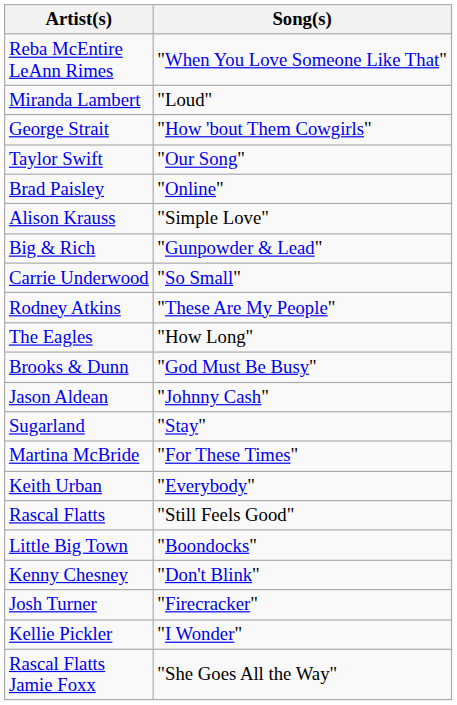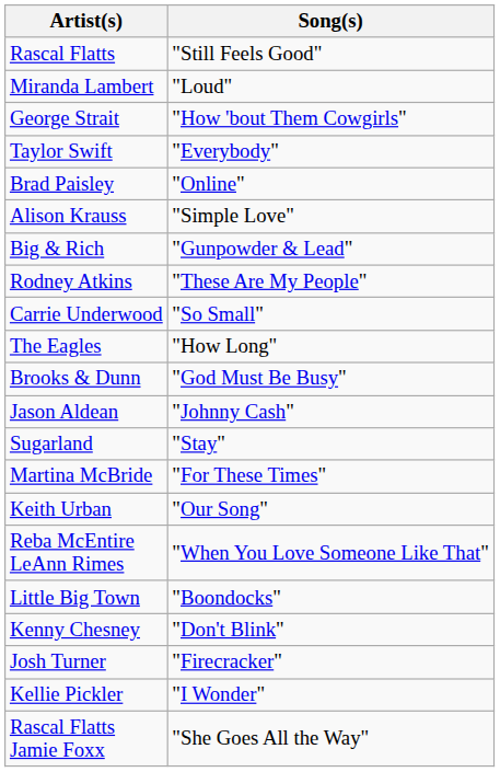 <table class="wikitable">
 <tr>
 <th>Artist(s)</th>
 <th>Song(s)</th>
 </tr>
 <tr>
-<td><a href='#'>Reba McEntire</a><br><a href='#'>LeAnn Rimes</a></td>
-<td>"<a href='#'>When You Love Someone Like That</a>"</td>
+<td><a href='#'>Rascal Flatts</a></td>
+<td>"Still Feels Good"</td>
 </tr>
 <tr>
 <td><a href='#'>Miranda Lambert</a></td>
 <td>"Loud"</td>
 </tr>
 <tr>
 <td><a href='#'>George Strait</a></td>
 <td>"<a href='#'>How 'bout Them Cowgirls</a>"</td>
 </tr>
 <tr>
 <td><a href='#'>Taylor Swift</a></td>
-<td>"<a href='#'>Our Song</a>"</td>
+<td>"<a href='#'>Everybody</a>"</td>
 </tr>
 <tr>
 <td><a href='#'>Brad Paisley</a></td>
 <td>"<a href='#'>Online</a>"</td>
 </tr>
 <tr>
 <td><a href='#'>Alison Krauss</a></td>
 <td>"Simple Love"</td>
 </tr>
 <tr>
 <td><a href='#'>Big & Rich</a></td>
 <td>"<a href='#'>Gunpowder & Lead</a>"</td>
 </tr>
 <tr>
+<td><a href='#'>Rodney Atkins</a></td>
+<td>"<a href='#'>These Are My People</a>"</td>
+</tr>
+<tr>
 <td><a href='#'>Carrie Underwood</a></td>
 <td>"<a href='#'>So Small</a>"</td>
-</tr>
-<tr>
-<td><a href='#'>Rodney Atkins</a></td>
-<td>"<a href='#'>These Are My People</a>"</td>
 </tr>
 <tr>
 <td><a href='#'>The Eagles</a></td>
 <td>"How Long"</td>
 </tr>
 <tr>
 <td><a href='#'>Brooks & Dunn</a></td>
 <td>"<a href='#'>God Must Be Busy</a>"</td>
 </tr>
 <tr>
 <td><a href='#'>Jason Aldean</a></td>
 <td>"<a href='#'>Johnny Cash</a>"</td>
 </tr>
 <tr>
 <td><a href='#'>Sugarland</a></td>
 <td>"<a href='#'>Stay</a>"</td>
 </tr>
 <tr>
 <td><a href='#'>Martina McBride</a></td>
 <td>"<a href='#'>For These Times</a>"</td>
 </tr>
 <tr>
 <td><a href='#'>Keith Urban</a></td>
-<td>"<a href='#'>Everybody</a>"</td>
+<td>"<a href='#'>Our Song</a>"</td>
 </tr>
 <tr>
-<td><a href='#'>Rascal Flatts</a></td>
-<td>"Still Feels Good"</td>
+<td><a href='#'>Reba McEntire</a><br><a href='#'>LeAnn Rimes</a></td>
+<td>"<a href='#'>When You Love Someone Like That</a>"</td>
 </tr>
 <tr>
 <td><a href='#'>Little Big Town</a></td>
 <td>"<a href='#'>Boondocks</a>"</td>
 </tr>
 <tr>
 <td><a href='#'>Kenny Chesney</a></td>
 <td>"<a href='#'>Don't Blink</a>"</td>
 </tr>
 <tr>
 <td><a href='#'>Josh Turner</a></td>
 <td>"<a href='#'>Firecracker</a>"</td>
 </tr>
 <tr>
 <td><a href='#'>Kellie Pickler</a></td>
 <td>"<a href='#'>I Wonder</a>"</td>
 </tr>
 <tr>
 <td><a href='#'>Rascal Flatts</a><br><a href='#'>Jamie Foxx</a></td>
 <td>"She Goes All the Way"</td>
 </tr>
 </table>
